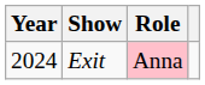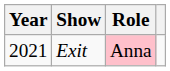 <table class="wikitable sortable">
 <tr>
 <th>Year</th>
 <th>Show</th>
 <th>Role</th>
 <th></th>
 </tr>
 <tr>
-<td>2024</td>
+<td>2021</td>
 <td><em>Exit</em></td>
 <td style="background: pink;">Anna</td>
 <td></td>
 </tr>
 </table>
